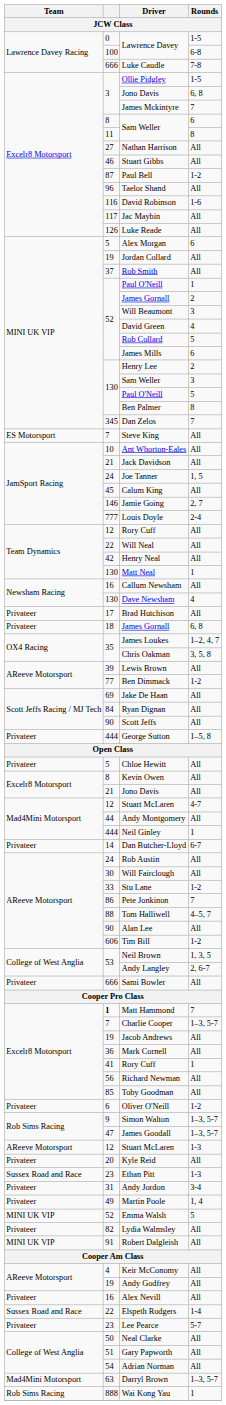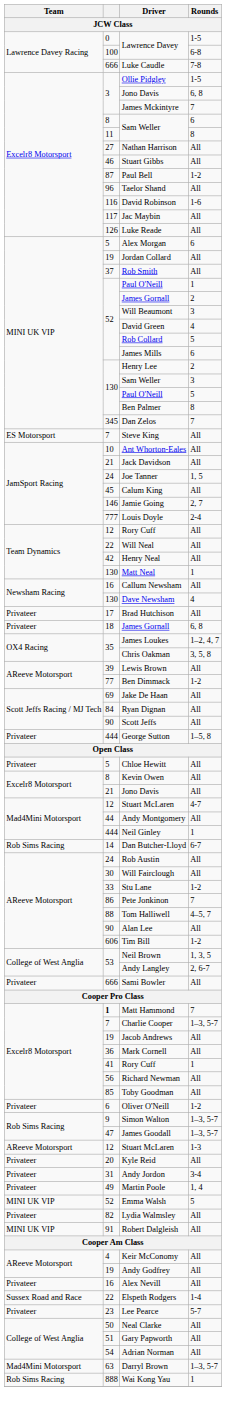 <table class="wikitable" style="font-size: 85%;">
 <tr>
 <th>Team</th>
 <th></th>
 <th>Driver</th>
 <th>Rounds</th>
 </tr>
 <tr>
 <th colspan=4>JCW Class</th>
 </tr>
 <tr>
 <td rowspan=3>Lawrence Davey Racing</td>
 <td>0</td>
 <td rowspan=2> Lawrence Davey</td>
 <td>1-5</td>
 </tr>
 <tr>
 <td>100</td>
 <td>6-8</td>
 </tr>
 <tr>
 <td>666</td>
 <td> Luke Caudle</td>
 <td>7-8</td>
 </tr>
 <tr>
 <td rowspan=12><a href='#'>Excelr8 Motorsport</a></td>
 <td rowspan=3>3</td>
 <td> <a href='#'>Ollie Pidgley</a></td>
 <td>1-5</td>
 </tr>
 <tr>
 <td> Jono Davis</td>
 <td>6, 8</td>
 </tr>
 <tr>
 <td> James Mckintyre</td>
 <td>7</td>
 </tr>
 <tr>
 <td>8</td>
 <td rowspan=2> Sam Weller</td>
 <td>6</td>
 </tr>
 <tr>
 <td>11</td>
 <td>8</td>
 </tr>
 <tr>
 <td>27</td>
 <td> Nathan Harrison </td>
 <td>All</td>
 </tr>
 <tr>
 <td>46</td>
 <td> Stuart Gibbs </td>
 <td>All</td>
 </tr>
 <tr>
 <td>87</td>
 <td> Paul Bell</td>
 <td>1-2</td>
 </tr>
 <tr>
 <td>96</td>
 <td> Taelor Shand </td>
 <td>All</td>
 </tr>
 <tr>
 <td>116</td>
 <td> David Robinson </td>
 <td>1-6</td>
 </tr>
 <tr>
 <td>117</td>
 <td> Jac Maybin </td>
 <td>All</td>
 </tr>
 <tr>
 <td>126</td>
 <td> Luke Reade </td>
 <td>All</td>
 </tr>
 <tr>
 <td rowspan=14>MINI UK VIP</td>
 <td>5</td>
 <td> Alex Morgan</td>
 <td>6</td>
 </tr>
 <tr>
 <td>19</td>
 <td> Jordan Collard </td>
 <td>All</td>
 </tr>
 <tr>
 <td>37</td>
 <td> <a href='#'>Rob Smith</a></td>
 <td>All</td>
 </tr>
 <tr>
 <td rowspan=6>52</td>
 <td> <a href='#'>Paul O'Neill</a></td>
 <td>1</td>
 </tr>
 <tr>
 <td> <a href='#'>James Gornall</a></td>
 <td>2</td>
 </tr>
 <tr>
 <td> Will Beaumont</td>
 <td>3</td>
 </tr>
 <tr>
 <td> David Green</td>
 <td>4</td>
 </tr>
 <tr>
 <td> <a href='#'>Rob Collard</a></td>
 <td>5</td>
 </tr>
 <tr>
 <td> James Mills</td>
 <td>6</td>
 </tr>
 <tr>
 <td rowspan=4>130</td>
 <td> Henry Lee</td>
 <td>2</td>
 </tr>
 <tr>
 <td> Sam Weller</td>
 <td>3</td>
 </tr>
 <tr>
 <td> <a href='#'>Paul O'Neill</a></td>
 <td>5</td>
 </tr>
 <tr>
 <td> Ben Palmer</td>
 <td>8</td>
 </tr>
 <tr>
 <td>345</td>
 <td> Dan Zelos</td>
 <td>7</td>
 </tr>
 <tr>
 <td rowspan=1>ES Motorsport</td>
 <td>7</td>
 <td> Steve King</td>
 <td>All</td>
 </tr>
 <tr>
 <td rowspan=6>JamSport Racing </td>
 <td>10</td>
 <td> <a href='#'>Ant Whorton-Eales</a></td>
 <td>All</td>
 </tr>
 <tr>
 <td>21</td>
 <td> Jack Davidson </td>
 <td>All</td>
 </tr>
 <tr>
 <td>24</td>
 <td> Joe Tanner </td>
 <td>1, 5</td>
 </tr>
 <tr>
 <td>45</td>
 <td> Calum King </td>
 <td>All</td>
 </tr>
 <tr>
 <td>146</td>
 <td> Jamie Going</td>
 <td>2, 7</td>
 </tr>
 <tr>
 <td>777</td>
 <td> Louis Doyle</td>
 <td>2-4</td>
 </tr>
 <tr>
 <td rowspan=4>Team Dynamics </td>
 <td>12</td>
 <td> Rory Cuff</td>
 <td>All</td>
 </tr>
 <tr>
 <td>22</td>
 <td> Will Neal </td>
 <td>All</td>
 </tr>
 <tr>
 <td>42</td>
 <td> Henry Neal </td>
 <td>All</td>
 </tr>
 <tr>
 <td>130</td>
 <td> <a href='#'>Matt Neal</a></td>
 <td>1</td>
 </tr>
 <tr>
 <td rowspan=2>Newsham Racing </td>
 <td>16</td>
 <td> Callum Newsham </td>
 <td>All</td>
 </tr>
 <tr>
 <td>130</td>
 <td> <a href='#'>Dave Newsham</a></td>
 <td>4</td>
 </tr>
 <tr>
 <td rowspan=1>Privateer</td>
 <td>17</td>
 <td> Brad Hutchison</td>
 <td>All</td>
 </tr>
 <tr>
 <td rowspan=1>Privateer</td>
 <td>18</td>
 <td> <a href='#'>James Gornall</a></td>
 <td>6, 8</td>
 </tr>
 <tr>
 <td rowspan=2>OX4 Racing</td>
 <td rowspan=2>35</td>
 <td> James Loukes</td>
 <td>1–2, 4, 7</td>
 </tr>
 <tr>
 <td> Chris Oakman</td>
 <td>3, 5, 8</td>
 </tr>
 <tr>
 <td rowspan=2>AReeve Motorsport</td>
 <td>39</td>
 <td> Lewis Brown </td>
 <td>All</td>
 </tr>
 <tr>
 <td>77</td>
 <td> Ben Dimmack </td>
 <td>1-2</td>
 </tr>
 <tr>
 <td rowspan=3>Scott Jeffs Racing / MJ Tech</td>
 <td>69</td>
 <td> Jake De Haan</td>
 <td>All</td>
 </tr>
 <tr>
 <td>84</td>
 <td> Ryan Dignan</td>
 <td>All</td>
 </tr>
 <tr>
 <td>90</td>
 <td> Scott Jeffs</td>
 <td>All</td>
 </tr>
 <tr>
 <td rowspan=1>Privateer</td>
 <td>444</td>
 <td> George Sutton </td>
 <td>1–5, 8</td>
 </tr>
 <tr>
 <th colspan=4>Open Class</th>
 </tr>
 <tr>
 <td rowspan=1>Privateer</td>
 <td>5</td>
 <td> Chloe Hewitt</td>
 <td>All</td>
 </tr>
 <tr>
 <td rowspan=2>Excelr8 Motorsport</td>
 <td>8</td>
 <td> Kevin Owen</td>
 <td>All</td>
 </tr>
 <tr>
 <td>21</td>
 <td> Jono Davis </td>
 <td>All</td>
 </tr>
 <tr>
 <td rowspan=3>Mad4Mini Motorsport</td>
 <td>12</td>
 <td> Stuart McLaren</td>
 <td>4-7</td>
 </tr>
 <tr>
 <td>44</td>
 <td> Andy Montgomery </td>
 <td>All</td>
 </tr>
 <tr>
 <td>444</td>
 <td> Neil Ginley </td>
 <td>1</td>
 </tr>
 <tr>
-<td rowspan=1>Privateer</td>
+<td rowspan=1>Rob Sims Racing</td>
 <td>14</td>
 <td> Dan Butcher-Lloyd</td>
 <td>6-7</td>
 </tr>
 <tr>
 <td rowspan=7>AReeve Motorsport</td>
 <td>24</td>
 <td> Rob Austin</td>
 <td>All</td>
 </tr>
 <tr>
 <td>30</td>
 <td> Will Fairclough </td>
 <td>All</td>
 </tr>
 <tr>
 <td>33</td>
 <td> Stu Lane </td>
 <td>1-2</td>
 </tr>
 <tr>
 <td>86</td>
 <td> Pete Jonkinon</td>
 <td>7</td>
 </tr>
 <tr>
 <td>88</td>
 <td> Tom Halliwell</td>
 <td>4–5, 7</td>
 </tr>
 <tr>
 <td>90</td>
 <td> Alan Lee</td>
 <td>All</td>
 </tr>
 <tr>
 <td>606</td>
 <td> Tim Bill </td>
 <td>1-2</td>
 </tr>
 <tr>
 <td rowspan=2>College of West Anglia</td>
 <td rowspan=2>53</td>
 <td> Neil Brown</td>
 <td>1, 3, 5</td>
 </tr>
 <tr>
 <td> Andy Langley</td>
 <td>2, 6-7</td>
 </tr>
 <tr>
 <td rowspan=1>Privateer</td>
 <td>666</td>
 <td> Sami Bowler</td>
 <td>All</td>
 </tr>
 <tr>
 <th colspan=4>Cooper Pro Class</th>
 </tr>
 <tr>
 <td rowspan=7>Excelr8 Motorsport</td>
 <td><strong>1</strong></td>
 <td> Matt Hammond</td>
 <td>7</td>
 </tr>
 <tr>
 <td>7</td>
 <td> Charlie Cooper</td>
 <td>1–3, 5-7</td>
 </tr>
 <tr>
 <td>19</td>
 <td> Jacob Andrews </td>
 <td>All</td>
 </tr>
 <tr>
 <td>36</td>
 <td> Mark Cornell</td>
 <td>All</td>
 </tr>
 <tr>
 <td>41</td>
 <td> Rory Cuff</td>
 <td>1</td>
 </tr>
 <tr>
 <td>56</td>
 <td> Richard Newman </td>
 <td>All</td>
 </tr>
 <tr>
 <td>85</td>
 <td> Toby Goodman </td>
 <td>All</td>
 </tr>
 <tr>
 <td rowspan=1>Privateer</td>
 <td>6</td>
 <td> Oliver O'Neill</td>
 <td>1-2</td>
 </tr>
 <tr>
 <td rowspan=2>Rob Sims Racing </td>
 <td>9</td>
 <td> Simon Walton </td>
 <td>1–3, 5-7</td>
 </tr>
 <tr>
 <td>47</td>
 <td> James Goodall </td>
 <td>1–3, 5-7</td>
 </tr>
 <tr>
 <td rowspan=1>AReeve Motorsport</td>
 <td>12</td>
 <td> Stuart McLaren </td>
 <td>1-3</td>
 </tr>
 <tr>
 <td rowspan=1>Privateer</td>
 <td>20</td>
 <td> Kyle Reid</td>
 <td>All</td>
 </tr>
 <tr>
-<td rowspan=1>Sussex Road and Race</td>
-<td>23</td>
-<td> Ethan Pitt </td>
-<td>1-3</td>
-</tr>
-<tr>
 <td rowspan=1>Privateer</td>
 <td>31</td>
 <td> Andy Jordon</td>
 <td>3-4</td>
 </tr>
 <tr>
 <td rowspan=1>Privateer</td>
 <td>49</td>
 <td> Martin Poole</td>
 <td>1, 4</td>
 </tr>
 <tr>
 <td rowspan=1>MINI UK VIP</td>
 <td>52</td>
 <td> Emma Walsh</td>
 <td>5</td>
 </tr>
 <tr>
 <td rowspan=1>Privateer</td>
 <td>82</td>
 <td> Lydia Walmsley</td>
 <td>All</td>
 </tr>
 <tr>
 <td rowspan=1>MINI UK VIP</td>
 <td>91</td>
 <td> Robert Dalgleish</td>
 <td>All</td>
 </tr>
 <tr>
 <th colspan=4>Cooper Am Class</th>
 </tr>
 <tr>
 <td rowspan=2>AReeve Motorsport</td>
 <td>4</td>
 <td> Keir McConomy</td>
 <td>All</td>
 </tr>
 <tr>
 <td>19</td>
 <td> Andy Godfrey </td>
 <td>All</td>
 </tr>
 <tr>
 <td rowspan=1>Privateer</td>
 <td>16</td>
 <td> Alex Nevill</td>
 <td>All</td>
 </tr>
 <tr>
 <td rowspan=1>Sussex Road and Race</td>
 <td>22</td>
 <td> Elspeth Rodgers </td>
 <td>1-4</td>
 </tr>
 <tr>
 <td rowspan=1>Privateer</td>
 <td>23</td>
 <td> Lee Pearce</td>
 <td>5-7</td>
 </tr>
 <tr>
 <td rowspan=3>College of West Anglia </td>
 <td>50</td>
 <td> Neal Clarke</td>
 <td>All</td>
 </tr>
 <tr>
 <td>51</td>
 <td> Gary Papworth</td>
 <td>All</td>
 </tr>
 <tr>
 <td>54</td>
 <td> Adrian Norman</td>
 <td>All</td>
 </tr>
 <tr>
 <td rowspan=1>Mad4Mini Motorsport</td>
 <td>63</td>
 <td> Darryl Brown</td>
 <td>1–3, 5-7</td>
 </tr>
 <tr>
 <td rowspan=1>Rob Sims Racing</td>
 <td>888</td>
 <td> Wai Kong Yau</td>
 <td>1</td>
 </tr>
 <tr>
 </tr>
 </table>
